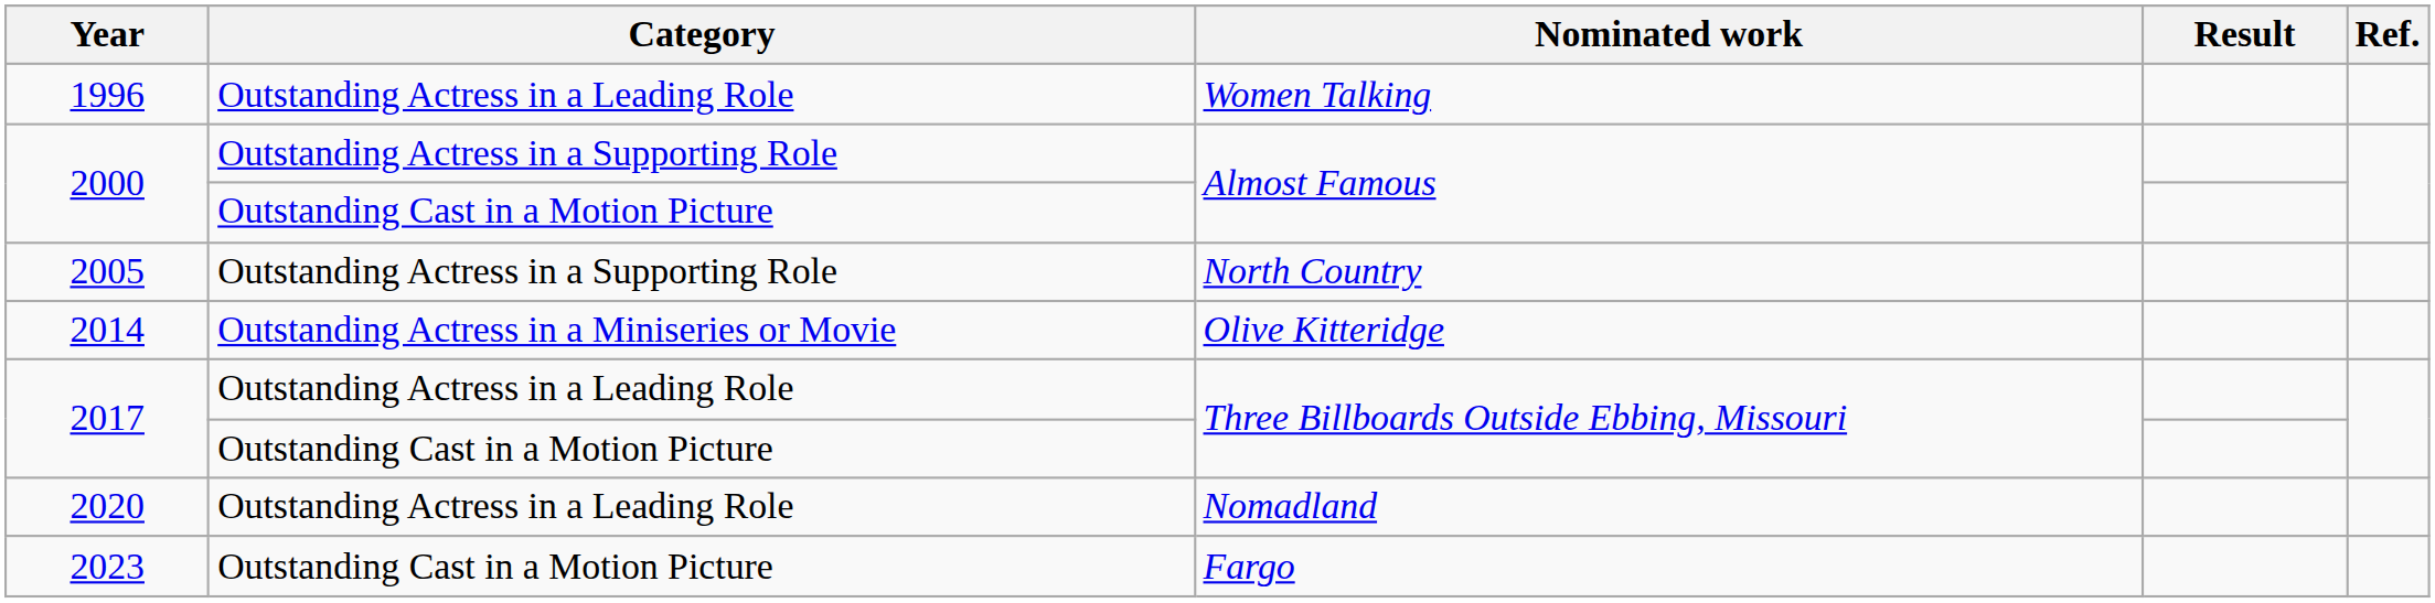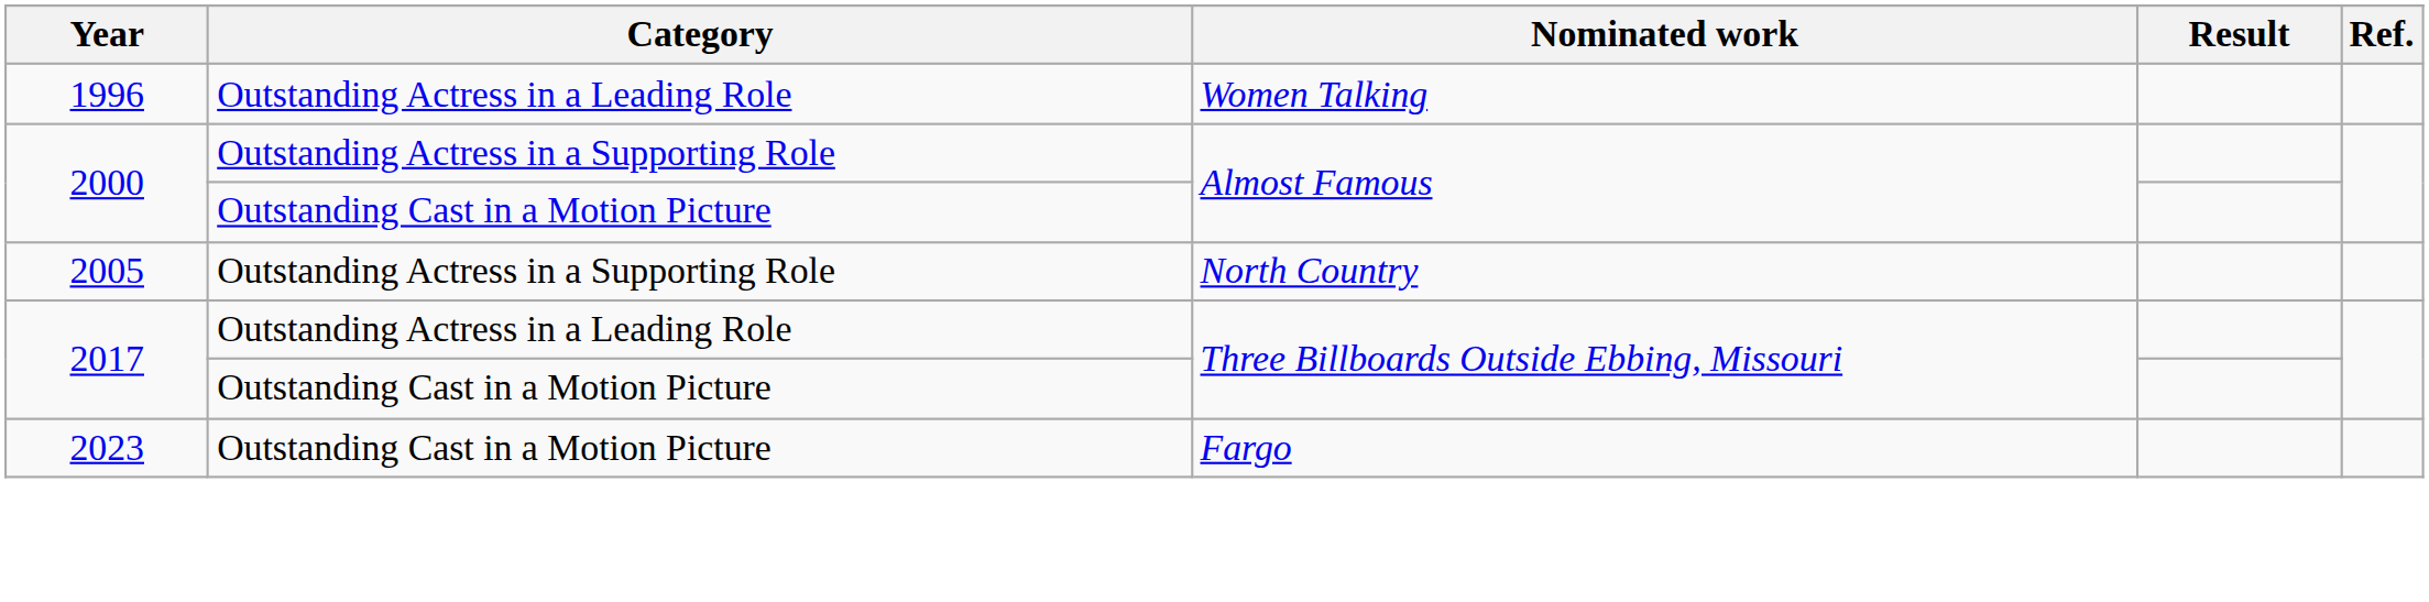 <table class=wikitable>
 <tr>
 </tr>
 <tr>
 <th scope="col" style="width:5em;">Year</th>
 <th scope="col" style="width:26em;">Category</th>
 <th scope="col" style="width:25em;">Nominated work</th>
 <th scope="col" style="width:5em;">Result</th>
 <th>Ref.</th>
 </tr>
 <tr>
 <td style="text-align:center;"><a href='#'>1996</a></td>
 <td><a href='#'>Outstanding Actress in a Leading Role</a></td>
 <td><em><a href='#'>Women Talking</a></em></td>
 <td></td>
 <td align="center"></td>
 </tr>
 <tr>
 <td rowspan="2" align="center"><a href='#'>2000</a></td>
 <td><a href='#'>Outstanding Actress in a Supporting Role</a></td>
 <td rowspan="2"><em><a href='#'>Almost Famous</a></em></td>
 <td></td>
 <td rowspan="2" align="center"></td>
 </tr>
 <tr>
 <td><a href='#'>Outstanding Cast in a Motion Picture</a></td>
 <td></td>
 </tr>
 <tr>
 <td align="center"><a href='#'>2005</a></td>
 <td>Outstanding Actress in a Supporting Role</td>
 <td><em><a href='#'>North Country</a></em></td>
 <td></td>
 <td align="center"></td>
 </tr>
 <tr>
-<td align="center"><a href='#'>2014</a></td>
-<td><a href='#'>Outstanding Actress in a Miniseries or Movie</a></td>
-<td><em><a href='#'>Olive Kitteridge</a></em></td>
-<td></td>
-<td align="center"></td>
-</tr>
-<tr>
 <td rowspan="2" align="center"><a href='#'>2017</a></td>
 <td>Outstanding Actress in a Leading Role</td>
 <td rowspan="2"><em><a href='#'>Three Billboards Outside Ebbing, Missouri</a></em></td>
 <td></td>
 <td rowspan="2" align="center"></td>
 </tr>
 <tr>
 <td>Outstanding Cast in a Motion Picture</td>
 <td></td>
 </tr>
 <tr>
-<td align="center"><a href='#'>2020</a></td>
-<td>Outstanding Actress in a Leading Role</td>
-<td><em><a href='#'>Nomadland</a></em></td>
-<td></td>
-<td align="center"></td>
-</tr>
-<tr>
 <td align="center"><a href='#'>2023</a></td>
 <td>Outstanding Cast in a Motion Picture</td>
 <td><em><a href='#'>Fargo</a></em></td>
 <td></td>
 <td align="center"></td>
 </tr>
 </table>
